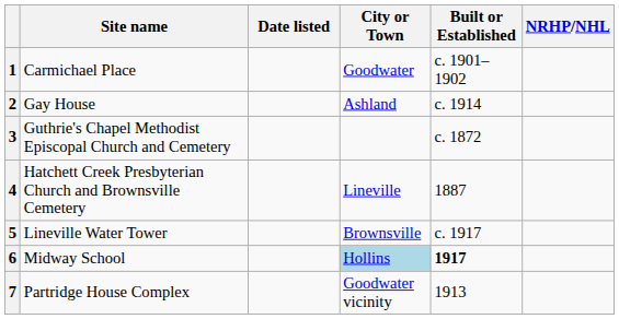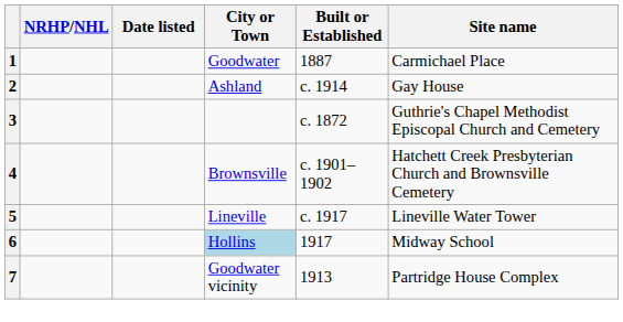 <table class="wikitable" style="width:98%">
 <tr>
 <th width = 2% ></th>
-<th><strong>Site name</strong></th>
+<th width = 5%  ><strong><a href='#'>NRHP</a>/<a href='#'>NHL</a></strong></th>
 <th width = 15% ><strong>Date listed</strong></th>
 <th width = 15% ><strong>City or Town</strong></th>
 <th width = 15% ><strong>Built or Established</strong></th>
-<th width = 5%  ><strong><a href='#'>NRHP</a>/<a href='#'>NHL</a></strong></th>
+<th><strong>Site name</strong></th>
 </tr>
 <tr ->
 <th>1</th>
-<td>Carmichael Place</td>
+<td></td>
 <td></td>
 <td><a href='#'>Goodwater</a></td>
-<td>c. 1901–1902</td>
-<td></td>
+<td>1887</td>
+<td>Carmichael Place</td>
 </tr>
 <tr ->
 <th>2</th>
-<td>Gay House</td>
+<td></td>
 <td></td>
 <td><a href='#'>Ashland</a></td>
 <td>c. 1914</td>
-<td></td>
+<td>Gay House</td>
 </tr>
 <tr>
 <th>3</th>
-<td>Guthrie's Chapel Methodist Episcopal Church and Cemetery</td>
+<td></td>
 <td></td>
 <td></td>
 <td>c. 1872</td>
-<td></td>
+<td>Guthrie's Chapel Methodist Episcopal Church and Cemetery</td>
 </tr>
 <tr ->
 <th>4</th>
+<td></td>
+<td></td>
+<td><a href='#'>Brownsville</a></td>
+<td>c. 1901–1902</td>
 <td>Hatchett Creek Presbyterian Church and Brownsville Cemetery</td>
-<td></td>
-<td><a href='#'>Lineville</a></td>
-<td>1887</td>
-<td></td>
 </tr>
 <tr ->
 <th>5</th>
+<td></td>
+<td></td>
+<td><a href='#'>Lineville</a></td>
+<td>c. 1917</td>
 <td>Lineville Water Tower</td>
-<td></td>
-<td><a href='#'>Brownsville</a></td>
-<td>c. 1917</td>
-<td></td>
 </tr>
 <tr ->
 <th>6</th>
-<td>Midway School</td>
+<td></td>
 <td></td>
 <td style="background: lightblue;"><a href='#'>Hollins</a></td>
-<td><strong>1917</strong></td>
-<td></td>
+<td>1917</td>
+<td>Midway School</td>
 </tr>
 <tr ->
 <th>7</th>
-<td>Partridge House Complex</td>
+<td></td>
 <td></td>
 <td><a href='#'>Goodwater</a> vicinity</td>
 <td>1913</td>
-<td></td>
+<td>Partridge House Complex</td>
 </tr>
 </table>
